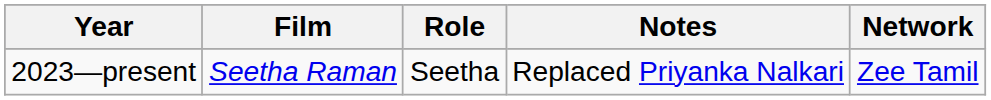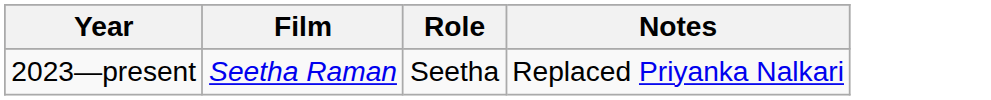 <table class="wikitable">
 <tr style="background:#cccccf; text-align:center;">
 <th>Year</th>
 <th>Film</th>
 <th>Role</th>
 <th>Notes</th>
-<th>Network</th>
 </tr>
 <tr>
 <td>2023—present</td>
 <td><em><a href='#'>Seetha Raman</a></em></td>
 <td>Seetha</td>
 <td>Replaced <a href='#'>Priyanka Nalkari</a></td>
-<td><a href='#'>Zee Tamil</a></td>
 </tr>
 </table>
